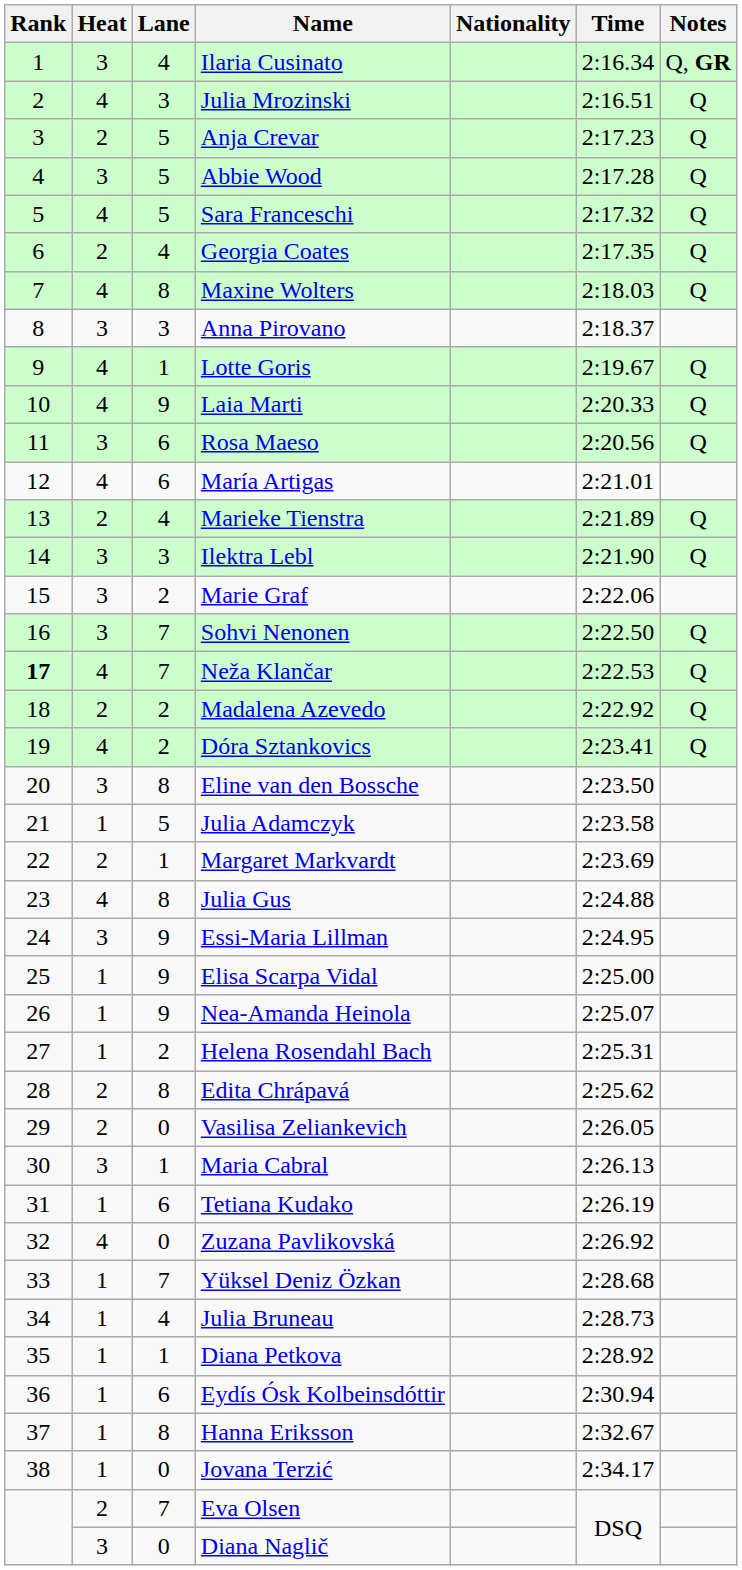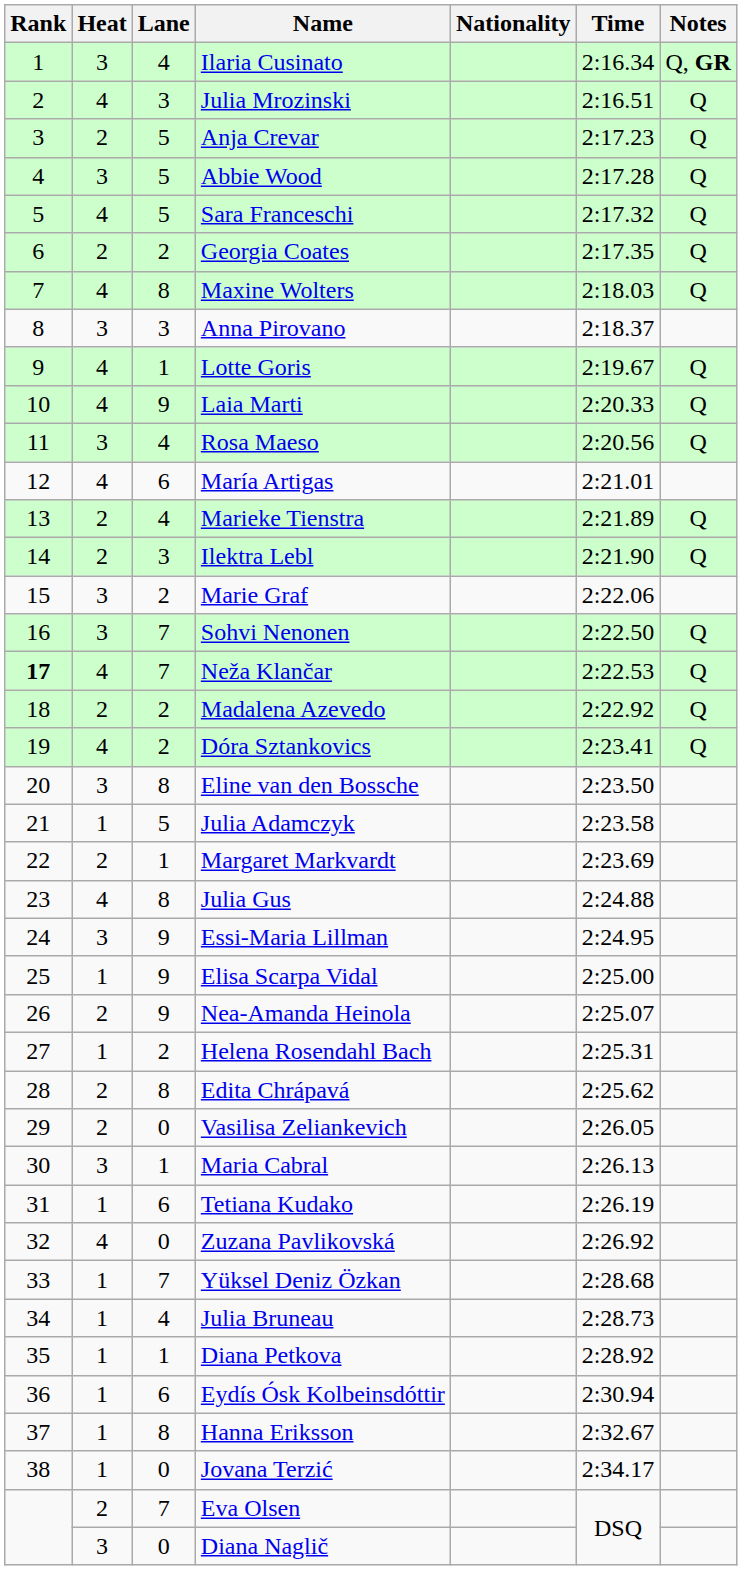 <table class="wikitable sortable" style="text-align:center">
 <tr>
 <th>Rank</th>
 <th>Heat</th>
 <th>Lane</th>
 <th>Name</th>
 <th>Nationality</th>
 <th>Time</th>
 <th>Notes</th>
 </tr>
 <tr bgcolor=ccffcc>
 <td>1</td>
 <td>3</td>
 <td>4</td>
 <td align=left><a href='#'>Ilaria Cusinato</a></td>
 <td align=left></td>
 <td>2:16.34</td>
 <td>Q, <strong>GR</strong></td>
 </tr>
 <tr bgcolor=ccffcc>
 <td>2</td>
 <td>4</td>
 <td>3</td>
 <td align=left><a href='#'>Julia Mrozinski</a></td>
 <td align=left></td>
 <td>2:16.51</td>
 <td>Q</td>
 </tr>
 <tr bgcolor=ccffcc>
 <td>3</td>
 <td>2</td>
 <td>5</td>
 <td align=left><a href='#'>Anja Crevar</a></td>
 <td align=left></td>
 <td>2:17.23</td>
 <td>Q</td>
 </tr>
 <tr bgcolor=ccffcc>
 <td>4</td>
 <td>3</td>
 <td>5</td>
 <td align=left><a href='#'>Abbie Wood</a></td>
 <td align=left></td>
 <td>2:17.28</td>
 <td>Q</td>
 </tr>
 <tr bgcolor=ccffcc>
 <td>5</td>
 <td>4</td>
 <td>5</td>
 <td align=left><a href='#'>Sara Franceschi</a></td>
 <td align=left></td>
 <td>2:17.32</td>
 <td>Q</td>
 </tr>
 <tr bgcolor=ccffcc>
 <td>6</td>
 <td>2</td>
-<td>4</td>
+<td>2</td>
 <td align=left><a href='#'>Georgia Coates</a></td>
 <td align=left></td>
 <td>2:17.35</td>
 <td>Q</td>
 </tr>
 <tr bgcolor=ccffcc>
 <td>7</td>
 <td>4</td>
 <td>8</td>
 <td align=left><a href='#'>Maxine Wolters</a></td>
 <td align=left></td>
 <td>2:18.03</td>
 <td>Q</td>
 </tr>
 <tr>
 <td>8</td>
 <td>3</td>
 <td>3</td>
 <td align=left><a href='#'>Anna Pirovano</a></td>
 <td align=left></td>
 <td>2:18.37</td>
 <td></td>
 </tr>
 <tr bgcolor=ccffcc>
 <td>9</td>
 <td>4</td>
 <td>1</td>
 <td align=left><a href='#'>Lotte Goris</a></td>
 <td align=left></td>
 <td>2:19.67</td>
 <td>Q</td>
 </tr>
 <tr bgcolor=ccffcc>
 <td>10</td>
 <td>4</td>
 <td>9</td>
 <td align=left><a href='#'>Laia Marti</a></td>
 <td align=left></td>
 <td>2:20.33</td>
 <td>Q</td>
 </tr>
 <tr bgcolor=ccffcc>
 <td>11</td>
 <td>3</td>
-<td>6</td>
+<td>4</td>
 <td align=left><a href='#'>Rosa Maeso</a></td>
 <td align=left></td>
 <td>2:20.56</td>
 <td>Q</td>
 </tr>
 <tr>
 <td>12</td>
 <td>4</td>
 <td>6</td>
 <td align=left><a href='#'>María Artigas</a></td>
 <td align=left></td>
 <td>2:21.01</td>
 <td></td>
 </tr>
 <tr bgcolor=ccffcc>
 <td>13</td>
 <td>2</td>
 <td>4</td>
 <td align=left><a href='#'>Marieke Tienstra</a></td>
 <td align=left></td>
 <td>2:21.89</td>
 <td>Q</td>
 </tr>
 <tr bgcolor=ccffcc>
 <td>14</td>
-<td>3</td>
+<td>2</td>
 <td>3</td>
 <td align=left><a href='#'>Ilektra Lebl</a></td>
 <td align=left></td>
 <td>2:21.90</td>
 <td>Q</td>
 </tr>
 <tr>
 <td>15</td>
 <td>3</td>
 <td>2</td>
 <td align=left><a href='#'>Marie Graf</a></td>
 <td align=left></td>
 <td>2:22.06</td>
 <td></td>
 </tr>
 <tr bgcolor=ccffcc>
 <td>16</td>
 <td>3</td>
 <td>7</td>
 <td align=left><a href='#'>Sohvi Nenonen</a></td>
 <td align=left></td>
 <td>2:22.50</td>
 <td>Q</td>
 </tr>
 <tr bgcolor=ccffcc>
 <td><strong>17</strong></td>
 <td>4</td>
 <td>7</td>
 <td align=left><a href='#'>Neža Klančar</a></td>
 <td align=left></td>
 <td>2:22.53</td>
 <td>Q</td>
 </tr>
 <tr bgcolor=ccffcc>
 <td>18</td>
 <td>2</td>
 <td>2</td>
 <td align=left><a href='#'>Madalena Azevedo</a></td>
 <td align=left></td>
 <td>2:22.92</td>
 <td>Q</td>
 </tr>
 <tr bgcolor=ccffcc>
 <td>19</td>
 <td>4</td>
 <td>2</td>
 <td align=left><a href='#'>Dóra Sztankovics</a></td>
 <td align=left></td>
 <td>2:23.41</td>
 <td>Q</td>
 </tr>
 <tr>
 <td>20</td>
 <td>3</td>
 <td>8</td>
 <td align=left><a href='#'>Eline van den Bossche</a></td>
 <td align=left></td>
 <td>2:23.50</td>
 <td></td>
 </tr>
 <tr>
 <td>21</td>
 <td>1</td>
 <td>5</td>
 <td align=left><a href='#'>Julia Adamczyk</a></td>
 <td align=left></td>
 <td>2:23.58</td>
 <td></td>
 </tr>
 <tr>
 <td>22</td>
 <td>2</td>
 <td>1</td>
 <td align=left><a href='#'>Margaret Markvardt</a></td>
 <td align=left></td>
 <td>2:23.69</td>
 <td></td>
 </tr>
 <tr>
 <td>23</td>
 <td>4</td>
 <td>8</td>
 <td align=left><a href='#'>Julia Gus</a></td>
 <td align=left></td>
 <td>2:24.88</td>
 <td></td>
 </tr>
 <tr>
 <td>24</td>
 <td>3</td>
 <td>9</td>
 <td align=left><a href='#'>Essi-Maria Lillman</a></td>
 <td align=left></td>
 <td>2:24.95</td>
 <td></td>
 </tr>
 <tr>
 <td>25</td>
 <td>1</td>
 <td>9</td>
 <td align=left><a href='#'>Elisa Scarpa Vidal</a></td>
 <td align=left></td>
 <td>2:25.00</td>
 <td></td>
 </tr>
 <tr>
 <td>26</td>
-<td>1</td>
+<td>2</td>
 <td>9</td>
 <td align=left><a href='#'>Nea-Amanda Heinola</a></td>
 <td align=left></td>
 <td>2:25.07</td>
 <td></td>
 </tr>
 <tr>
 <td>27</td>
 <td>1</td>
 <td>2</td>
 <td align=left><a href='#'>Helena Rosendahl Bach</a></td>
 <td align=left></td>
 <td>2:25.31</td>
 <td></td>
 </tr>
 <tr>
 <td>28</td>
 <td>2</td>
 <td>8</td>
 <td align=left><a href='#'>Edita Chrápavá</a></td>
 <td align=left></td>
 <td>2:25.62</td>
 <td></td>
 </tr>
 <tr>
 <td>29</td>
 <td>2</td>
 <td>0</td>
 <td align=left><a href='#'>Vasilisa Zeliankevich</a></td>
 <td align=left></td>
 <td>2:26.05</td>
 <td></td>
 </tr>
 <tr>
 <td>30</td>
 <td>3</td>
 <td>1</td>
 <td align=left><a href='#'>Maria Cabral</a></td>
 <td align=left></td>
 <td>2:26.13</td>
 <td></td>
 </tr>
 <tr>
 <td>31</td>
 <td>1</td>
 <td>6</td>
 <td align=left><a href='#'>Tetiana Kudako</a></td>
 <td align=left></td>
 <td>2:26.19</td>
 <td></td>
 </tr>
 <tr>
 <td>32</td>
 <td>4</td>
 <td>0</td>
 <td align=left><a href='#'>Zuzana Pavlikovská</a></td>
 <td align=left></td>
 <td>2:26.92</td>
 <td></td>
 </tr>
 <tr>
 <td>33</td>
 <td>1</td>
 <td>7</td>
 <td align=left><a href='#'>Yüksel Deniz Özkan</a></td>
 <td align=left></td>
 <td>2:28.68</td>
 <td></td>
 </tr>
 <tr>
 <td>34</td>
 <td>1</td>
 <td>4</td>
 <td align=left><a href='#'>Julia Bruneau</a></td>
 <td align=left></td>
 <td>2:28.73</td>
 <td></td>
 </tr>
 <tr>
 <td>35</td>
 <td>1</td>
 <td>1</td>
 <td align=left><a href='#'>Diana Petkova</a></td>
 <td align=left></td>
 <td>2:28.92</td>
 <td></td>
 </tr>
 <tr>
 <td>36</td>
 <td>1</td>
 <td>6</td>
 <td align=left><a href='#'>Eydís Ósk Kolbeinsdóttir</a></td>
 <td align=left></td>
 <td>2:30.94</td>
 <td></td>
 </tr>
 <tr>
 <td>37</td>
 <td>1</td>
 <td>8</td>
 <td align=left><a href='#'>Hanna Eriksson</a></td>
 <td align=left></td>
 <td>2:32.67</td>
 <td></td>
 </tr>
 <tr>
 <td>38</td>
 <td>1</td>
 <td>0</td>
 <td align=left><a href='#'>Jovana Terzić</a></td>
 <td align=left></td>
 <td>2:34.17</td>
 <td></td>
 </tr>
 <tr>
 <td rowspan=2></td>
 <td>2</td>
 <td>7</td>
 <td align=left><a href='#'>Eva Olsen</a></td>
 <td align=left></td>
 <td rowspan=2>DSQ</td>
 <td></td>
 </tr>
 <tr>
 <td>3</td>
 <td>0</td>
 <td align=left><a href='#'>Diana Naglič</a></td>
 <td align=left></td>
 <td></td>
 </tr>
 </table>
